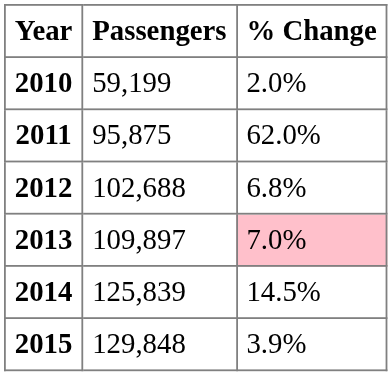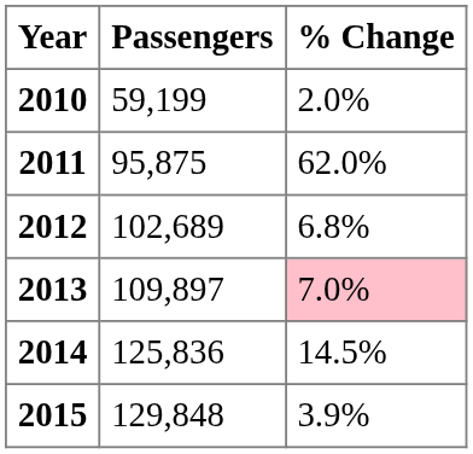 <table class="toccolours sortable" border="1" cellpadding="5" style="border-collapse:collapse">
 <tr>
 <th>Year</th>
 <th>Passengers</th>
 <th>% Change</th>
 </tr>
 <tr>
 <th>2010</th>
 <td>59,199</td>
 <td>2.0%</td>
 </tr>
 <tr>
 <th>2011</th>
 <td>95,875</td>
 <td>62.0%</td>
 </tr>
 <tr>
 <th>2012</th>
-<td>102,688</td>
+<td>102,689</td>
 <td>6.8%</td>
 </tr>
 <tr>
 <th>2013</th>
 <td>109,897</td>
 <td style="background: pink;">7.0%</td>
 </tr>
 <tr>
 <th>2014</th>
-<td>125,839</td>
+<td>125,836</td>
 <td>14.5%</td>
 </tr>
 <tr>
 <th>2015</th>
 <td>129,848</td>
 <td>3.9%</td>
 </tr>
 </table>
